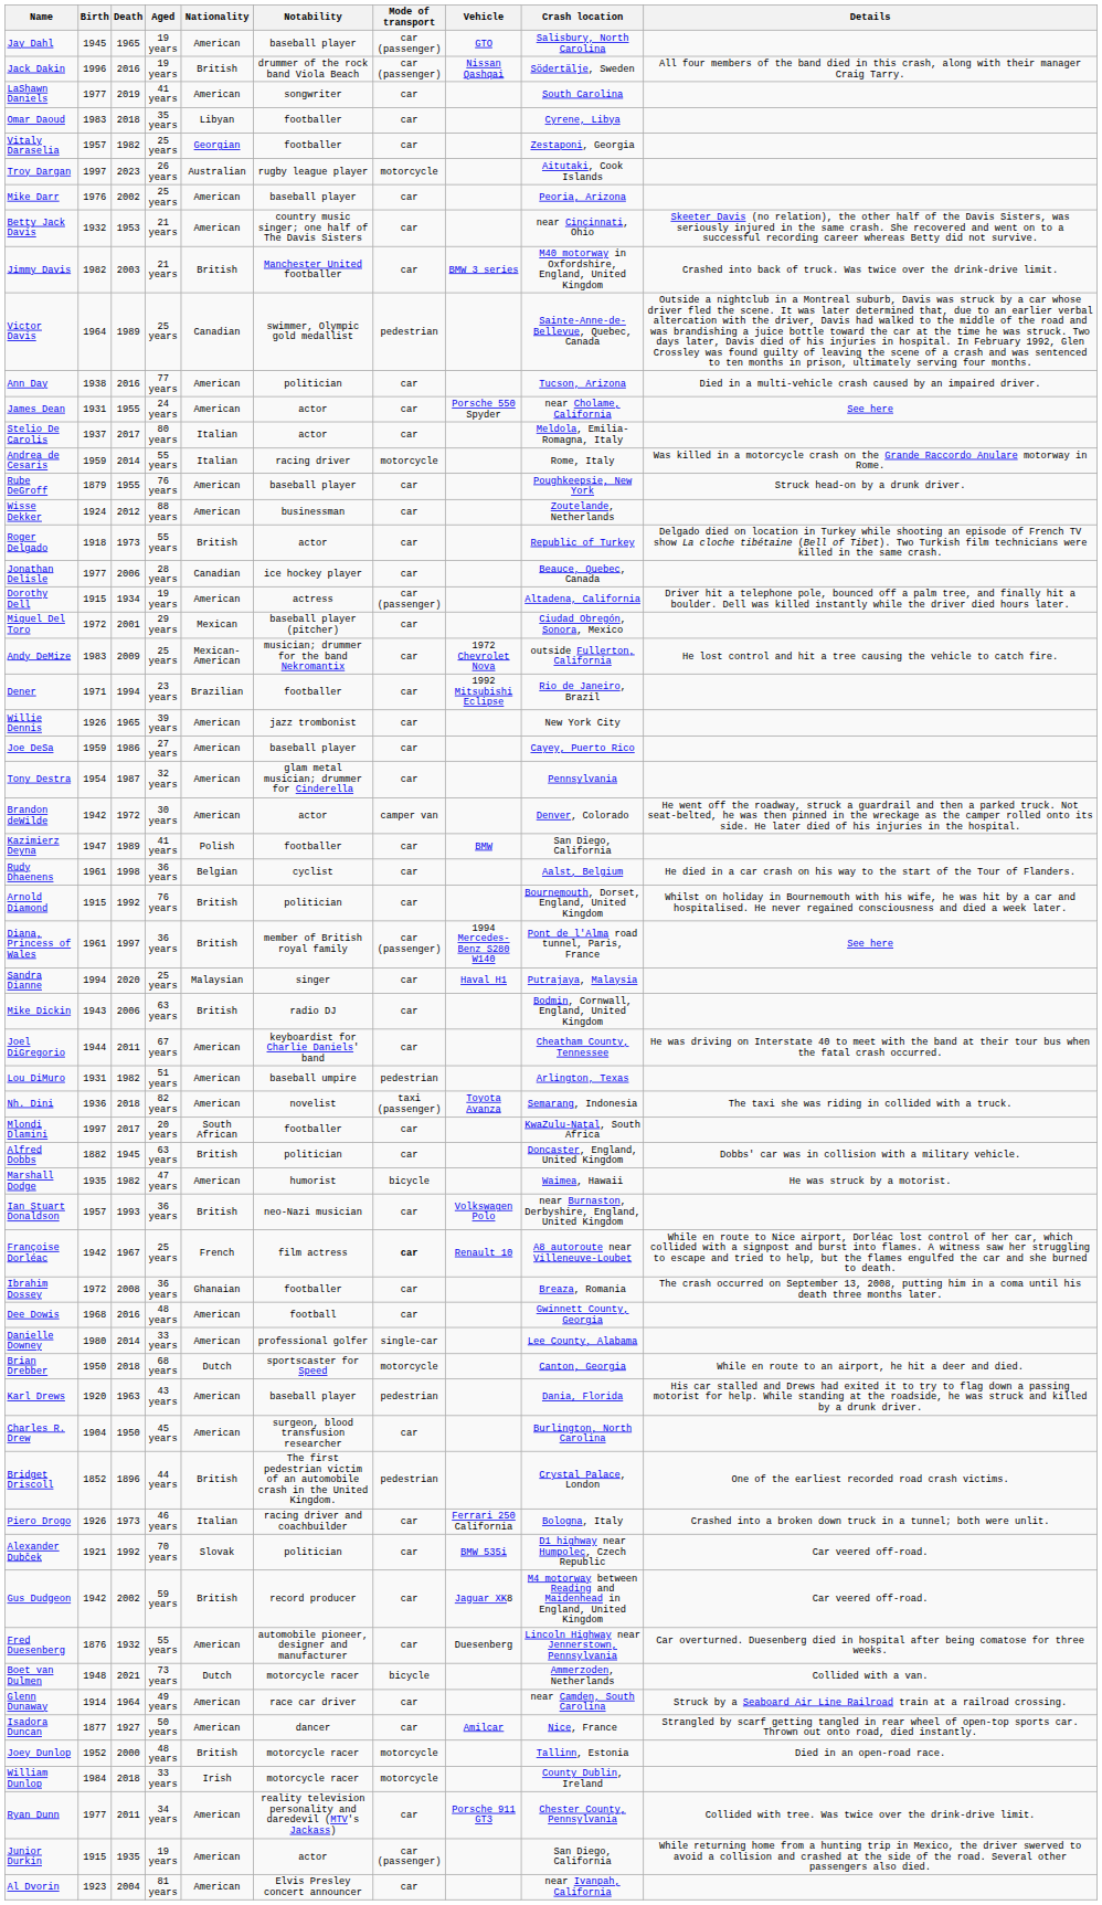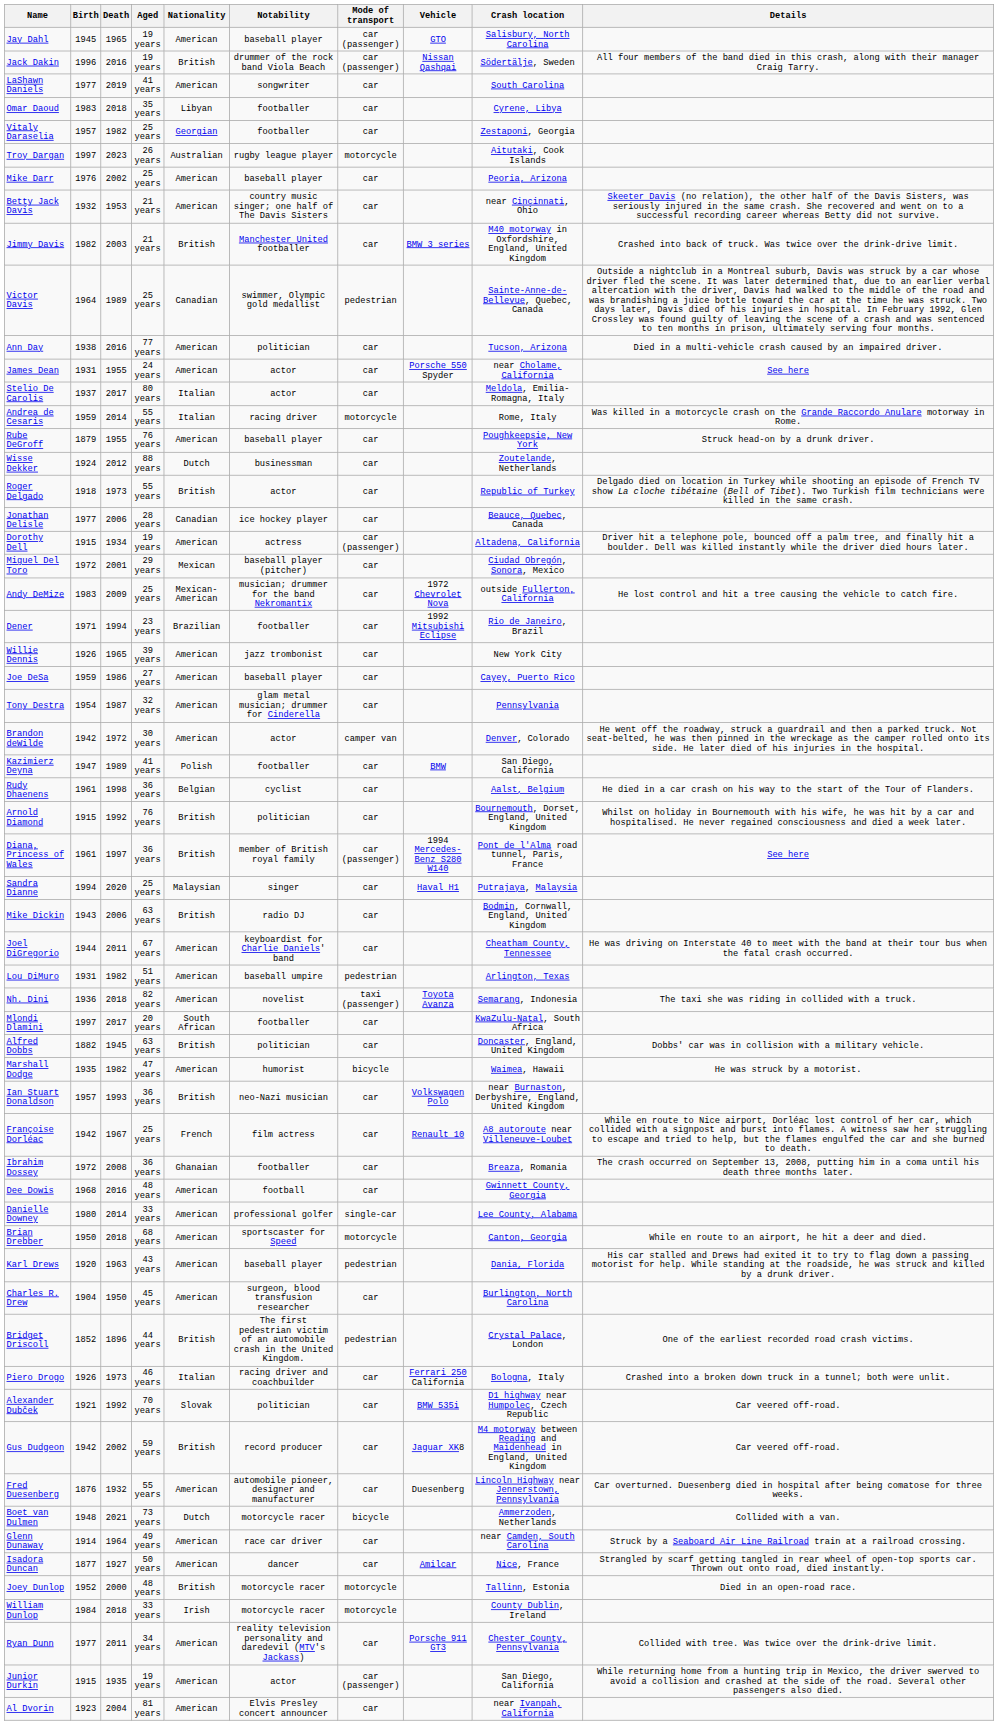 <table class="wikitable sortable" style="text-align:center; font-size:85%">
 <tr>
 <th>Name</th>
 <th>Birth</th>
 <th>Death</th>
 <th>Aged</th>
 <th>Nationality</th>
 <th>Notability</th>
 <th>Mode of transport</th>
 <th>Vehicle</th>
 <th>Crash location</th>
 <th>Details</th>
 </tr>
 <tr>
 <td align="left"><a href='#'>Jay Dahl</a></td>
 <td>1945</td>
 <td>1965</td>
 <td>19 years</td>
 <td>American</td>
 <td>baseball player</td>
 <td>car (passenger)</td>
 <td><a href='#'>GTO</a></td>
 <td><a href='#'>Salisbury, North Carolina</a></td>
 <td></td>
 </tr>
 <tr>
 <td align="left"><a href='#'>Jack Dakin</a></td>
 <td>1996</td>
 <td>2016</td>
 <td>19 years</td>
 <td>British</td>
 <td>drummer of the rock band Viola Beach</td>
 <td>car (passenger)</td>
 <td><a href='#'>Nissan Qashqai</a></td>
 <td><a href='#'>Södertälje</a>, Sweden</td>
 <td>All four members of the band died in this crash, along with their manager Craig Tarry.</td>
 </tr>
 <tr>
 <td align="left"><a href='#'>LaShawn Daniels</a></td>
 <td>1977</td>
 <td>2019</td>
 <td>41 years</td>
 <td>American</td>
 <td>songwriter</td>
 <td>car</td>
 <td></td>
 <td><a href='#'>South Carolina</a></td>
 <td></td>
 </tr>
 <tr>
 <td align="left"><a href='#'>Omar Daoud</a></td>
 <td>1983</td>
 <td>2018</td>
 <td>35 years</td>
 <td>Libyan</td>
 <td>footballer</td>
 <td>car</td>
 <td></td>
 <td><a href='#'>Cyrene, Libya</a></td>
 <td></td>
 </tr>
 <tr>
 <td align="left"><a href='#'>Vitaly Daraselia</a></td>
 <td>1957</td>
 <td>1982</td>
 <td>25 years</td>
 <td><a href='#'>Georgian</a></td>
 <td>footballer</td>
 <td>car</td>
 <td></td>
 <td><a href='#'>Zestaponi</a>, Georgia</td>
 <td></td>
 </tr>
 <tr>
 <td align="left"><a href='#'>Troy Dargan</a></td>
 <td>1997</td>
 <td>2023</td>
 <td>26 years</td>
 <td>Australian</td>
 <td>rugby league player</td>
 <td>motorcycle</td>
 <td></td>
 <td><a href='#'>Aitutaki</a>, Cook Islands</td>
 <td></td>
 </tr>
 <tr>
 <td align="left"><a href='#'>Mike Darr</a></td>
 <td>1976</td>
 <td>2002</td>
 <td>25 years</td>
 <td>American</td>
 <td>baseball player</td>
 <td>car</td>
 <td></td>
 <td><a href='#'>Peoria, Arizona</a></td>
 <td></td>
 </tr>
 <tr>
 <td align="left"><a href='#'>Betty Jack Davis</a></td>
 <td>1932</td>
 <td>1953</td>
 <td>21 years</td>
 <td>American</td>
 <td>country music singer; one half of The Davis Sisters</td>
 <td>car</td>
 <td></td>
 <td>near <a href='#'>Cincinnati</a>, Ohio</td>
 <td><a href='#'>Skeeter Davis</a> (no relation), the other half of the Davis Sisters, was seriously injured in the same crash. She recovered and went on to a successful recording career whereas Betty did not survive.</td>
 </tr>
 <tr>
 <td align="left"><a href='#'>Jimmy Davis</a></td>
 <td>1982</td>
 <td>2003</td>
 <td>21 years</td>
 <td>British</td>
 <td><a href='#'>Manchester United</a> footballer</td>
 <td>car</td>
 <td><a href='#'>BMW 3 series</a></td>
 <td><a href='#'>M40 motorway</a> in Oxfordshire, England, United Kingdom</td>
 <td>Crashed into back of truck. Was twice over the drink-drive limit.</td>
 </tr>
 <tr>
 <td align="left"><a href='#'>Victor Davis</a></td>
 <td>1964</td>
 <td>1989</td>
 <td>25 years</td>
 <td>Canadian</td>
 <td>swimmer, Olympic gold medallist</td>
 <td>pedestrian</td>
 <td></td>
 <td><a href='#'>Sainte-Anne-de-Bellevue</a>, Quebec, Canada</td>
 <td>Outside a nightclub in a Montreal suburb, Davis was struck by a car whose driver fled the scene. It was later determined that, due to an earlier verbal altercation with the driver, Davis had walked to the middle of the road and was brandishing a juice bottle toward the car at the time he was struck. Two days later, Davis died of his injuries in hospital. In February 1992, Glen Crossley was found guilty of leaving the scene of a crash and was sentenced to ten months in prison, ultimately serving four months.</td>
 </tr>
 <tr>
 <td align="left"><a href='#'>Ann Day</a></td>
 <td>1938</td>
 <td>2016</td>
 <td>77 years</td>
 <td>American</td>
 <td>politician</td>
 <td>car</td>
 <td></td>
 <td><a href='#'>Tucson, Arizona</a></td>
 <td>Died in a multi-vehicle crash caused by an impaired driver.</td>
 </tr>
 <tr>
 <td align="left"><a href='#'>James Dean</a></td>
 <td>1931</td>
 <td>1955</td>
 <td>24 years</td>
 <td>American</td>
 <td>actor</td>
 <td>car</td>
 <td><a href='#'>Porsche 550</a> Spyder</td>
 <td>near <a href='#'>Cholame, California</a></td>
 <td><a href='#'>See here</a></td>
 </tr>
 <tr>
 <td align="left"><a href='#'>Stelio De Carolis</a></td>
 <td>1937</td>
 <td>2017</td>
 <td>80 years</td>
 <td>Italian</td>
 <td>actor</td>
 <td>car</td>
 <td></td>
 <td><a href='#'>Meldola</a>, Emilia-Romagna, Italy</td>
 <td></td>
 </tr>
 <tr>
 <td align="left"><a href='#'>Andrea de Cesaris</a></td>
 <td>1959</td>
 <td>2014</td>
 <td>55 years</td>
 <td>Italian</td>
 <td>racing driver</td>
 <td>motorcycle</td>
 <td></td>
 <td>Rome, Italy</td>
 <td>Was killed in a motorcycle crash on the <a href='#'>Grande Raccordo Anulare</a> motorway in Rome.</td>
 </tr>
 <tr>
 <td align="left"><a href='#'>Rube DeGroff</a></td>
 <td>1879</td>
 <td>1955</td>
 <td>76 years</td>
 <td>American</td>
 <td>baseball player</td>
 <td>car</td>
 <td></td>
 <td><a href='#'>Poughkeepsie, New York</a></td>
 <td>Struck head-on by a drunk driver.</td>
 </tr>
 <tr>
 <td align="left"><a href='#'>Wisse Dekker</a></td>
 <td>1924</td>
 <td>2012</td>
 <td>88 years</td>
-<td>American</td>
+<td>Dutch</td>
 <td>businessman</td>
 <td>car</td>
 <td></td>
 <td><a href='#'>Zoutelande</a>, Netherlands</td>
 <td></td>
 </tr>
 <tr>
 <td align="left"><a href='#'>Roger Delgado</a></td>
 <td>1918</td>
 <td>1973</td>
 <td>55 years</td>
 <td>British</td>
 <td>actor</td>
 <td>car</td>
 <td></td>
 <td><a href='#'>Republic of Turkey</a></td>
 <td>Delgado died on location in Turkey while shooting an episode of French TV show <em>La cloche tibétaine</em> (<em>Bell of Tibet</em>). Two Turkish film technicians were killed in the same crash.</td>
 </tr>
 <tr>
 <td align="left"><a href='#'>Jonathan Delisle</a></td>
 <td>1977</td>
 <td>2006</td>
 <td>28 years</td>
 <td>Canadian</td>
 <td>ice hockey player</td>
 <td>car</td>
 <td></td>
 <td><a href='#'>Beauce, Quebec</a>, Canada</td>
 <td></td>
 </tr>
 <tr>
 <td align="left"><a href='#'>Dorothy Dell</a></td>
 <td>1915</td>
 <td>1934</td>
 <td>19 years</td>
 <td>American</td>
 <td>actress</td>
 <td>car (passenger)</td>
 <td></td>
 <td><a href='#'>Altadena, California</a></td>
 <td>Driver hit a telephone pole, bounced off a palm tree, and finally hit a boulder. Dell was killed instantly while the driver died hours later.</td>
 </tr>
 <tr>
 <td align="left"><a href='#'>Miguel Del Toro</a></td>
 <td>1972</td>
 <td>2001</td>
 <td>29 years</td>
 <td>Mexican</td>
 <td>baseball player (pitcher)</td>
 <td>car</td>
 <td></td>
 <td><a href='#'>Ciudad Obregón</a>, <a href='#'>Sonora</a>, Mexico</td>
 </tr>
 <tr>
 <td align="left"><a href='#'>Andy DeMize</a></td>
 <td>1983</td>
 <td>2009</td>
 <td>25 years</td>
 <td>Mexican-American</td>
 <td>musician; drummer for the band <a href='#'>Nekromantix</a></td>
 <td>car</td>
 <td>1972 <a href='#'>Chevrolet Nova</a></td>
 <td>outside <a href='#'>Fullerton, California</a></td>
 <td>He lost control and hit a tree causing the vehicle to catch fire.</td>
 </tr>
 <tr>
 <td align="left"><a href='#'>Dener</a></td>
 <td>1971</td>
 <td>1994</td>
 <td>23 years</td>
 <td>Brazilian</td>
 <td>footballer</td>
 <td>car</td>
 <td>1992 <a href='#'>Mitsubishi Eclipse</a></td>
 <td><a href='#'>Rio de Janeiro</a>, Brazil</td>
 <td></td>
 </tr>
 <tr>
 <td align="left"><a href='#'>Willie Dennis</a></td>
 <td>1926</td>
 <td>1965</td>
 <td>39 years</td>
 <td>American</td>
 <td>jazz trombonist</td>
 <td>car</td>
 <td></td>
 <td>New York City</td>
 <td></td>
 </tr>
 <tr>
 <td align="left"><a href='#'>Joe DeSa</a></td>
 <td>1959</td>
 <td>1986</td>
 <td>27 years</td>
 <td>American</td>
 <td>baseball player</td>
 <td>car</td>
 <td></td>
 <td><a href='#'>Cayey, Puerto Rico</a></td>
 <td></td>
 </tr>
 <tr>
 <td align="left"><a href='#'>Tony Destra</a></td>
 <td>1954</td>
 <td>1987</td>
 <td>32 years</td>
 <td>American</td>
 <td>glam metal musician; drummer for <a href='#'>Cinderella</a></td>
 <td>car</td>
 <td></td>
 <td><a href='#'>Pennsylvania</a></td>
 <td></td>
 </tr>
 <tr>
 <td align="left"><a href='#'>Brandon deWilde</a></td>
 <td>1942</td>
 <td>1972</td>
 <td>30 years</td>
 <td>American</td>
 <td>actor</td>
 <td>camper van</td>
 <td></td>
 <td><a href='#'>Denver</a>, Colorado</td>
 <td>He went off the roadway, struck a guardrail and then a parked truck. Not seat-belted, he was then pinned in the wreckage as the camper rolled onto its side. He later died of his injuries in the hospital.</td>
 </tr>
 <tr>
 <td align="left"><a href='#'>Kazimierz Deyna</a></td>
 <td>1947</td>
 <td>1989</td>
 <td>41 years</td>
 <td>Polish</td>
 <td>footballer</td>
 <td>car</td>
 <td><a href='#'>BMW</a></td>
 <td>San Diego, California</td>
 <td></td>
 </tr>
 <tr>
 <td align="left"><a href='#'>Rudy Dhaenens</a></td>
 <td>1961</td>
 <td>1998</td>
 <td>36 years</td>
 <td>Belgian</td>
 <td>cyclist</td>
 <td>car</td>
 <td></td>
 <td><a href='#'>Aalst, Belgium</a></td>
 <td>He died in a car crash on his way to the start of the Tour of Flanders.</td>
 </tr>
 <tr>
 <td align="left"><a href='#'>Arnold Diamond</a></td>
 <td>1915</td>
 <td>1992</td>
 <td>76 years</td>
 <td>British</td>
 <td>politician</td>
 <td>car</td>
 <td></td>
 <td><a href='#'>Bournemouth</a>, Dorset, England, United Kingdom</td>
 <td>Whilst on holiday in Bournemouth with his wife, he was hit by a car and hospitalised. He never regained consciousness and died a week later.</td>
 </tr>
 <tr>
 <td align="left"><a href='#'>Diana, Princess of Wales</a></td>
 <td>1961</td>
 <td>1997</td>
 <td>36 years</td>
 <td>British</td>
 <td>member of British royal family</td>
 <td>car (passenger)</td>
 <td>1994 <a href='#'>Mercedes-Benz S280 W140</a></td>
 <td><a href='#'>Pont de l'Alma</a> road tunnel, Paris, France</td>
 <td><a href='#'>See here</a></td>
 </tr>
 <tr>
 <td align="left"><a href='#'>Sandra Dianne</a></td>
 <td>1994</td>
 <td>2020</td>
 <td>25 years</td>
 <td>Malaysian</td>
 <td>singer</td>
 <td>car</td>
 <td><a href='#'>Haval H1</a></td>
 <td><a href='#'>Putrajaya</a>, <a href='#'>Malaysia</a></td>
 <td></td>
 </tr>
 <tr>
 <td align="left"><a href='#'>Mike Dickin</a></td>
 <td>1943</td>
 <td>2006</td>
 <td>63 years</td>
 <td>British</td>
 <td>radio DJ</td>
 <td>car</td>
 <td></td>
 <td><a href='#'>Bodmin</a>, Cornwall, England, United Kingdom</td>
 <td></td>
 </tr>
 <tr>
 <td align="left"><a href='#'>Joel DiGregorio</a></td>
 <td>1944</td>
 <td>2011</td>
 <td>67 years</td>
 <td>American</td>
 <td>keyboardist for <a href='#'>Charlie Daniels</a>' band</td>
 <td>car</td>
 <td></td>
 <td><a href='#'>Cheatham County, Tennessee</a></td>
 <td>He was driving on Interstate 40 to meet with the band at their tour bus when the fatal crash occurred.</td>
 </tr>
 <tr>
 <td align="left"><a href='#'>Lou DiMuro</a></td>
 <td>1931</td>
 <td>1982</td>
 <td>51 years</td>
 <td>American</td>
 <td>baseball umpire</td>
 <td>pedestrian</td>
 <td></td>
 <td><a href='#'>Arlington, Texas</a></td>
 <td></td>
 </tr>
 <tr>
 <td align="left"><a href='#'>Nh. Dini</a></td>
 <td>1936</td>
 <td>2018</td>
 <td>82 years</td>
 <td>American</td>
 <td>novelist</td>
 <td>taxi (passenger)</td>
 <td><a href='#'>Toyota Avanza</a></td>
 <td><a href='#'>Semarang</a>, Indonesia</td>
 <td>The taxi she was riding in collided with a truck.</td>
 </tr>
 <tr>
 <td align="left"><a href='#'>Mlondi Dlamini</a></td>
 <td>1997</td>
 <td>2017</td>
 <td>20 years</td>
 <td>South African</td>
 <td>footballer</td>
 <td>car</td>
 <td></td>
 <td><a href='#'>KwaZulu-Natal</a>, South Africa</td>
 <td></td>
 </tr>
 <tr>
 <td align="left"><a href='#'>Alfred Dobbs</a></td>
 <td>1882</td>
 <td>1945</td>
 <td>63 years</td>
 <td>British</td>
 <td>politician</td>
 <td>car</td>
 <td></td>
 <td><a href='#'>Doncaster</a>, England, United Kingdom</td>
 <td>Dobbs' car was in collision with a military vehicle.</td>
 </tr>
 <tr>
 <td align="left"><a href='#'>Marshall Dodge</a></td>
 <td>1935</td>
 <td>1982</td>
 <td>47 years</td>
 <td>American</td>
 <td>humorist</td>
 <td>bicycle</td>
 <td></td>
 <td><a href='#'>Waimea</a>, Hawaii</td>
 <td>He was struck by a motorist.</td>
 </tr>
 <tr>
 <td align="left"><a href='#'>Ian Stuart Donaldson</a></td>
 <td>1957</td>
 <td>1993</td>
 <td>36 years</td>
 <td>British</td>
 <td>neo-Nazi musician</td>
 <td>car</td>
 <td><a href='#'>Volkswagen Polo</a></td>
 <td>near <a href='#'>Burnaston</a>, Derbyshire, England, United Kingdom</td>
 <td></td>
 </tr>
 <tr>
 <td align="left"><a href='#'>Françoise Dorléac</a></td>
 <td>1942</td>
 <td>1967</td>
 <td>25 years</td>
 <td>French</td>
 <td>film actress</td>
-<td><strong>car</strong></td>
+<td>car</td>
 <td><a href='#'>Renault 10</a></td>
 <td><a href='#'>A8 autoroute</a> near <a href='#'>Villeneuve-Loubet</a></td>
 <td>While en route to Nice airport, Dorléac lost control of her car, which collided with a signpost and burst into flames. A witness saw her struggling to escape and tried to help, but the flames engulfed the car and she burned to death.</td>
 </tr>
 <tr>
 <td align="left"><a href='#'>Ibrahim Dossey</a></td>
 <td>1972</td>
 <td>2008</td>
 <td>36 years</td>
 <td>Ghanaian</td>
 <td>footballer</td>
 <td>car</td>
 <td></td>
 <td><a href='#'>Breaza</a>, Romania</td>
 <td>The crash occurred on September 13, 2008, putting him in a coma until his death three months later.</td>
 </tr>
 <tr>
 <td align="left"><a href='#'>Dee Dowis</a></td>
 <td>1968</td>
 <td>2016</td>
 <td>48 years</td>
 <td>American</td>
 <td>football</td>
 <td>car</td>
 <td></td>
 <td><a href='#'>Gwinnett County, Georgia</a></td>
 <td></td>
 </tr>
 <tr>
 <td align="left"><a href='#'>Danielle Downey</a></td>
 <td>1980</td>
 <td>2014</td>
 <td>33 years</td>
 <td>American</td>
 <td>professional golfer</td>
 <td>single-car</td>
 <td></td>
 <td><a href='#'>Lee County, Alabama</a></td>
 <td></td>
 </tr>
 <tr>
 <td align="left"><a href='#'>Brian Drebber</a></td>
 <td>1950</td>
 <td>2018</td>
 <td>68 years</td>
-<td>Dutch</td>
+<td>American</td>
 <td>sportscaster for <a href='#'>Speed</a></td>
 <td>motorcycle</td>
 <td></td>
 <td><a href='#'>Canton, Georgia</a></td>
 <td>While en route to an airport, he hit a deer and died.</td>
 </tr>
 <tr>
 <td align="left"><a href='#'>Karl Drews</a></td>
 <td>1920</td>
 <td>1963</td>
 <td>43 years</td>
 <td>American</td>
 <td>baseball player</td>
 <td>pedestrian</td>
 <td></td>
 <td><a href='#'>Dania, Florida</a></td>
 <td>His car stalled and Drews had exited it to try to flag down a passing motorist for help. While standing at the roadside, he was struck and killed by a drunk driver.</td>
 </tr>
 <tr>
 <td align="left"><a href='#'>Charles R. Drew</a></td>
 <td>1904</td>
 <td>1950</td>
 <td>45 years</td>
 <td>American</td>
 <td>surgeon, blood transfusion researcher</td>
 <td>car</td>
 <td></td>
 <td><a href='#'>Burlington, North Carolina</a></td>
 <td></td>
 </tr>
 <tr>
 <td align="left"><a href='#'>Bridget Driscoll</a></td>
 <td>1852</td>
 <td>1896</td>
 <td>44 years</td>
 <td>British</td>
 <td>The first pedestrian victim of an automobile crash in the United Kingdom.</td>
 <td>pedestrian</td>
 <td></td>
 <td><a href='#'>Crystal Palace</a>, London</td>
 <td>One of the earliest recorded road crash victims.</td>
 </tr>
 <tr>
 <td align="left"><a href='#'>Piero Drogo</a></td>
 <td>1926</td>
 <td>1973</td>
 <td>46 years</td>
 <td>Italian</td>
 <td>racing driver and coachbuilder</td>
 <td>car</td>
 <td><a href='#'>Ferrari 250</a> California</td>
 <td><a href='#'>Bologna</a>, Italy</td>
 <td>Crashed into a broken down truck in a tunnel; both were unlit.</td>
 </tr>
 <tr>
 <td align="left"><a href='#'>Alexander Dubček</a></td>
 <td>1921</td>
 <td>1992</td>
 <td>70 years</td>
 <td>Slovak</td>
 <td>politician</td>
 <td>car</td>
 <td><a href='#'>BMW 535i</a></td>
 <td><a href='#'>D1 highway</a> near <a href='#'>Humpolec</a>, Czech Republic</td>
 <td>Car veered off-road.</td>
 </tr>
 <tr>
 <td align="left"><a href='#'>Gus Dudgeon</a></td>
 <td>1942</td>
 <td>2002</td>
 <td>59 years</td>
 <td>British</td>
 <td>record producer</td>
 <td>car</td>
 <td><a href='#'>Jaguar XK</a>8</td>
 <td><a href='#'>M4 motorway</a> between <a href='#'>Reading</a> and <a href='#'>Maidenhead</a> in England, United Kingdom</td>
 <td>Car veered off-road.</td>
 </tr>
 <tr>
 <td align="left"><a href='#'>Fred Duesenberg</a></td>
 <td>1876</td>
 <td>1932</td>
 <td>55 years</td>
 <td>American</td>
 <td>automobile pioneer, designer and manufacturer</td>
 <td>car</td>
 <td>Duesenberg</td>
 <td><a href='#'>Lincoln Highway</a> near <a href='#'>Jennerstown, Pennsylvania</a></td>
 <td>Car overturned. Duesenberg died in hospital after being comatose for three weeks.</td>
 </tr>
 <tr>
 <td align="left"><a href='#'>Boet van Dulmen</a></td>
 <td>1948</td>
 <td>2021</td>
 <td>73 years</td>
 <td>Dutch</td>
 <td>motorcycle racer</td>
 <td>bicycle</td>
 <td></td>
 <td><a href='#'>Ammerzoden</a>, Netherlands</td>
 <td>Collided with a van.</td>
 </tr>
 <tr>
 <td align="left"><a href='#'>Glenn Dunaway</a></td>
 <td>1914</td>
 <td>1964</td>
 <td>49 years</td>
 <td>American</td>
 <td>race car driver</td>
 <td>car</td>
 <td></td>
 <td>near <a href='#'>Camden, South Carolina</a></td>
 <td>Struck by a <a href='#'>Seaboard Air Line Railroad</a> train at a railroad crossing.</td>
 </tr>
 <tr>
 <td align="left"><a href='#'>Isadora Duncan</a></td>
 <td>1877</td>
 <td>1927</td>
 <td>50 years</td>
 <td>American</td>
 <td>dancer</td>
 <td>car</td>
 <td><a href='#'>Amilcar</a></td>
 <td><a href='#'>Nice</a>, France</td>
 <td>Strangled by scarf getting tangled in rear wheel of open-top sports car. Thrown out onto road, died instantly.</td>
 </tr>
 <tr>
 <td align="left"><a href='#'>Joey Dunlop</a></td>
 <td>1952</td>
 <td>2000</td>
 <td>48 years</td>
 <td>British</td>
 <td>motorcycle racer</td>
 <td>motorcycle</td>
 <td></td>
 <td><a href='#'>Tallinn</a>, Estonia</td>
 <td>Died in an open-road race.</td>
 </tr>
 <tr>
 <td align="left"><a href='#'>William Dunlop</a></td>
 <td>1984</td>
 <td>2018</td>
 <td>33 years</td>
 <td>Irish</td>
 <td>motorcycle racer</td>
 <td>motorcycle</td>
 <td></td>
 <td><a href='#'>County Dublin</a>, Ireland</td>
 <td></td>
 </tr>
 <tr>
 <td align="left"><a href='#'>Ryan Dunn</a></td>
 <td>1977</td>
 <td>2011</td>
 <td>34 years</td>
 <td>American</td>
 <td>reality television personality and daredevil (<a href='#'>MTV</a>'s <a href='#'>Jackass</a>)</td>
 <td>car</td>
 <td><a href='#'>Porsche 911 GT3</a></td>
 <td><a href='#'>Chester County, Pennsylvania</a></td>
 <td>Collided with tree. Was twice over the drink-drive limit.</td>
 </tr>
 <tr>
 <td align="left"><a href='#'>Junior Durkin</a></td>
 <td>1915</td>
 <td>1935</td>
 <td>19 years</td>
 <td>American</td>
 <td>actor</td>
 <td>car (passenger)</td>
 <td></td>
 <td>San Diego, California</td>
 <td>While returning home from a hunting trip in Mexico, the driver swerved to avoid a collision and crashed at the side of the road. Several other passengers also died.</td>
 </tr>
 <tr>
 <td align="left"><a href='#'>Al Dvorin</a></td>
 <td>1923</td>
 <td>2004</td>
 <td>81 years</td>
 <td>American</td>
 <td>Elvis Presley concert announcer</td>
 <td>car</td>
 <td></td>
 <td>near <a href='#'>Ivanpah, California</a></td>
 <td></td>
 </tr>
 </table>
